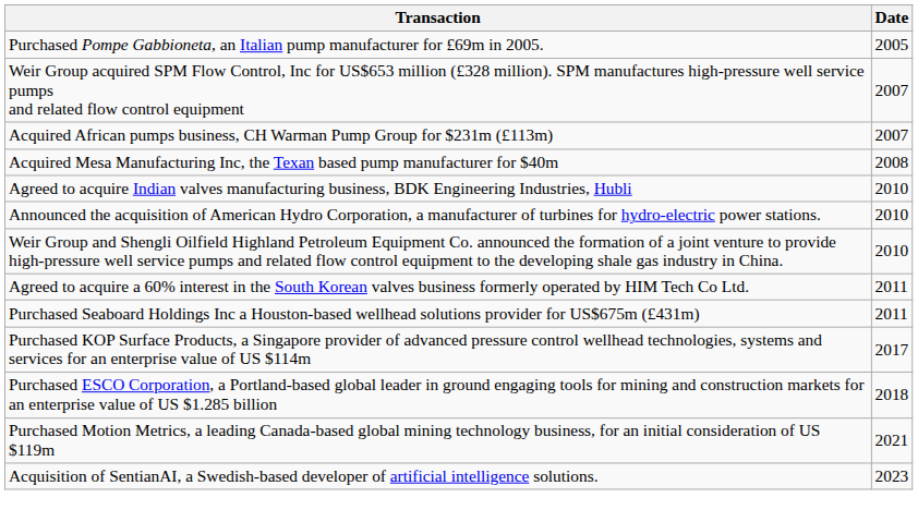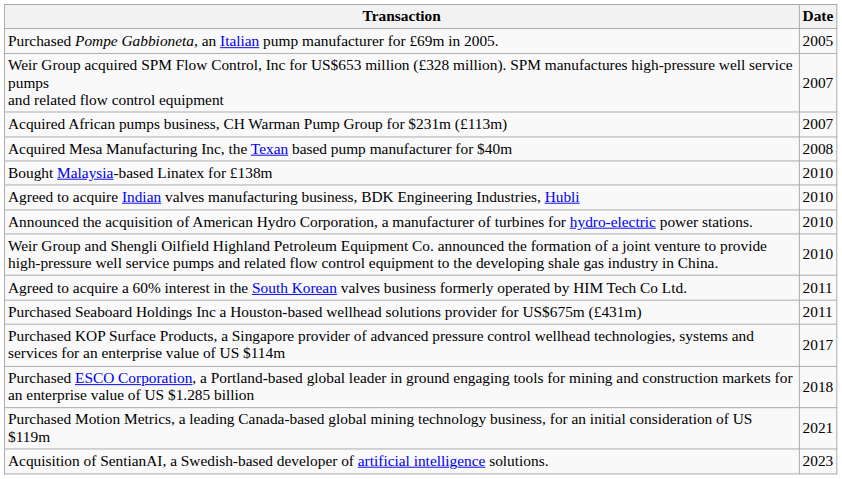 <table class="wikitable">
 <tr>
 </tr>
 <tr>
 <th>Transaction</th>
 <th>Date</th>
 </tr>
 <tr>
 <td>Purchased <em>Pompe Gabbioneta</em>, an <a href='#'>Italian</a> pump manufacturer for £69m in 2005.</td>
 <td>2005</td>
 </tr>
 <tr>
 <td>Weir Group acquired SPM Flow Control, Inc for US$653 million (£328 million). SPM manufactures high-pressure well service pumps<br>and related flow control equipment</td>
 <td>2007</td>
 </tr>
 <tr>
 <td>Acquired African pumps business, CH Warman Pump Group for $231m (£113m)</td>
 <td>2007</td>
 </tr>
 <tr>
 <td>Acquired Mesa Manufacturing Inc, the <a href='#'>Texan</a> based pump manufacturer for $40m</td>
 <td>2008</td>
+</tr>
+<tr>
+<td>Bought <a href='#'>Malaysia</a>-based Linatex for £138m</td>
+<td>2010</td>
 </tr>
 <tr>
 <td>Agreed to acquire <a href='#'>Indian</a> valves manufacturing business, BDK Engineering Industries, <a href='#'>Hubli</a></td>
 <td>2010</td>
 </tr>
 <tr>
 <td>Announced the acquisition of American Hydro Corporation, a manufacturer of turbines for <a href='#'>hydro-electric</a> power stations.</td>
 <td>2010</td>
 </tr>
 <tr>
 <td>Weir Group and Shengli Oilfield Highland Petroleum Equipment Co. announced the formation of a joint venture to provide high-pressure well service pumps and related flow control equipment to the developing shale gas industry in China.</td>
 <td>2010</td>
 </tr>
 <tr>
 <td>Agreed to acquire a 60% interest in the <a href='#'>South Korean</a> valves business formerly operated by HIM Tech Co Ltd.</td>
 <td>2011</td>
 </tr>
 <tr>
 <td>Purchased Seaboard Holdings Inc a Houston-based wellhead solutions provider for US$675m (£431m)</td>
 <td>2011</td>
 </tr>
 <tr>
 <td>Purchased KOP Surface Products, a Singapore provider of advanced pressure control wellhead technologies, systems and services for an enterprise value of US $114m</td>
 <td>2017</td>
 </tr>
 <tr>
 <td>Purchased <a href='#'>ESCO Corporation</a>, a Portland-based global leader in ground engaging tools for mining and construction markets for an enterprise value of US $1.285 billion</td>
 <td>2018</td>
 </tr>
 <tr>
 <td>Purchased Motion Metrics, a leading Canada-based global mining technology business, for an initial consideration of US $119m </td>
 <td>2021</td>
 </tr>
 <tr>
 <td>Acquisition of SentianAI, a Swedish-based developer of <a href='#'>artificial intelligence</a> solutions.</td>
 <td>2023</td>
 </tr>
 </table>
